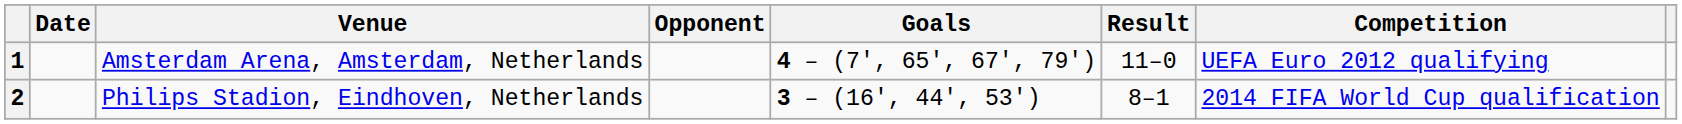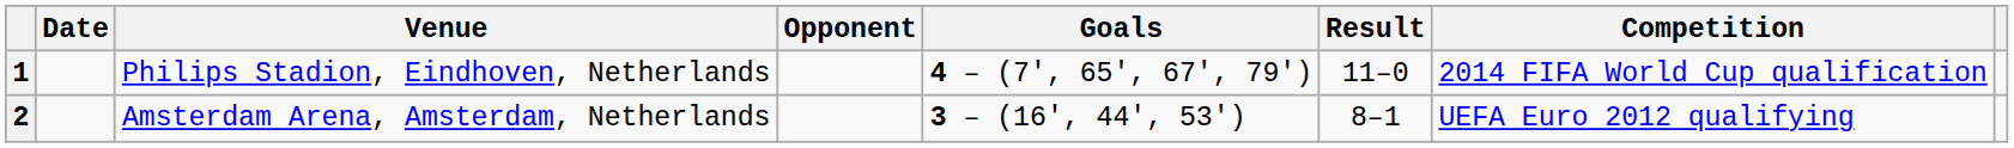 <table class="wikitable sortable">
 <tr>
 <th scope="col"></th>
 <th scope="col">Date</th>
 <th scope="col">Venue</th>
 <th scope="col">Opponent</th>
 <th scope="col">Goals</th>
 <th scope="col">Result</th>
 <th scope="col">Competition</th>
 <th scope="col" class="unsortable"></th>
 </tr>
 <tr>
 <th scope="row">1</th>
 <td></td>
-<td><a href='#'>Amsterdam Arena</a>, <a href='#'>Amsterdam</a>, Netherlands</td>
+<td><a href='#'>Philips Stadion</a>, <a href='#'>Eindhoven</a>, Netherlands</td>
 <td data-sort-value="San Marino"></td>
 <td data-sort-value="57"><strong>4</strong> – (7', 65', 67', 79')</td>
 <td style="text-align: center" data-sort-value="2">11–0</td>
-<td><a href='#'>UEFA Euro 2012 qualifying</a></td>
+<td><a href='#'>2014 FIFA World Cup qualification</a></td>
 <td style="text-align: center"></td>
 </tr>
 <tr>
 <th scope="row">2</th>
 <td></td>
-<td><a href='#'>Philips Stadion</a>, <a href='#'>Eindhoven</a>, Netherlands</td>
+<td><a href='#'>Amsterdam Arena</a>, <a href='#'>Amsterdam</a>, Netherlands</td>
 <td data-sort-value="Hungary"></td>
 <td data-sort-value="80"><strong>3</strong> – (16', 44', 53')</td>
 <td style="text-align: center" data-sort-value="1">8–1</td>
-<td><a href='#'>2014 FIFA World Cup qualification</a></td>
+<td><a href='#'>UEFA Euro 2012 qualifying</a></td>
 <td style="text-align: center"></td>
 </tr>
 </table>
